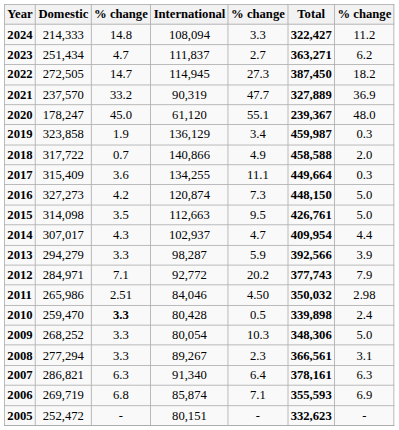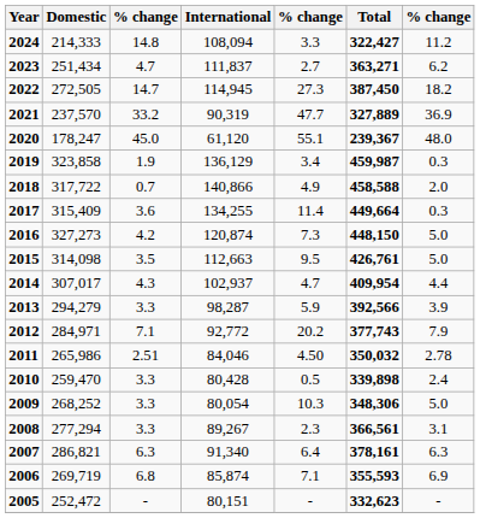 <table class="wikitable sortable toccolours">
 <tr style="background:lightgrey;">
 <th>Year</th>
 <th>Domestic</th>
 <th>% change</th>
 <th>International</th>
 <th>% change</th>
 <th>Total</th>
 <th>% change</th>
 </tr>
 <tr>
 <td><strong>2024</strong></td>
 <td align="center">214,333</td>
 <td align="center"> 14.8</td>
 <td align="center">108,094</td>
 <td align="center"> 3.3</td>
 <td align="center"><strong>322,427</strong></td>
 <td align="center"> 11.2</td>
 </tr>
 <tr>
 <td><strong>2023</strong></td>
 <td align="center">251,434</td>
 <td align="center"> 4.7</td>
 <td align="center">111,837</td>
 <td align="center"> 2.7</td>
 <td align="center"><strong>363,271</strong></td>
 <td align="center"> 6.2</td>
 </tr>
 <tr>
 <td><strong>2022</strong></td>
 <td align="center">272,505</td>
 <td align="center"> 14.7</td>
 <td align="center">114,945</td>
 <td align="center"> 27.3</td>
 <td align="center"><strong>387,450</strong></td>
 <td align="center"> 18.2</td>
 </tr>
 <tr>
 <td><strong>2021</strong></td>
 <td align="center">237,570</td>
 <td align="center"> 33.2</td>
 <td align="center">90,319</td>
 <td align="center"> 47.7</td>
 <td align="center"><strong>327,889</strong></td>
 <td align="center"> 36.9</td>
 </tr>
 <tr>
 <td><strong>2020</strong></td>
 <td align="center">178,247</td>
 <td align="center"> 45.0</td>
 <td align="center">61,120</td>
 <td align="center"> 55.1</td>
 <td align="center"><strong>239,367</strong></td>
 <td align="center"> 48.0</td>
 </tr>
 <tr>
 <td><strong>2019</strong></td>
 <td align="center">323,858</td>
 <td align="center"> 1.9</td>
 <td align="center">136,129</td>
 <td align="center"> 3.4</td>
 <td align="center"><strong>459,987</strong></td>
 <td align="center"> 0.3</td>
 </tr>
 <tr>
 <td><strong>2018</strong></td>
 <td align="center">317,722</td>
 <td align="center"> 0.7</td>
 <td align="center">140,866</td>
 <td align="center"> 4.9</td>
 <td align="center"><strong>458,588</strong></td>
 <td align="center"> 2.0</td>
 </tr>
 <tr>
 <td><strong>2017</strong></td>
 <td align="center">315,409</td>
 <td align="center"> 3.6</td>
 <td align="center">134,255</td>
-<td align="center"> 11.1</td>
+<td align="center"> 11.4</td>
 <td align="center"><strong>449,664</strong></td>
 <td align="center"> 0.3</td>
 </tr>
 <tr>
 <td><strong>2016</strong></td>
 <td align="center">327,273</td>
 <td align="center"> 4.2</td>
 <td align="center">120,874</td>
 <td align="center"> 7.3</td>
 <td align="center"><strong>448,150</strong></td>
 <td align="center"> 5.0</td>
 </tr>
 <tr>
 <td><strong>2015</strong></td>
 <td align="center">314,098</td>
 <td align="center"> 3.5</td>
 <td align="center">112,663</td>
 <td align="center"> 9.5</td>
 <td align="center"><strong>426,761</strong></td>
 <td align="center"> 5.0</td>
 </tr>
 <tr>
 <td><strong>2014</strong></td>
 <td align="center">307,017</td>
 <td align="center"> 4.3</td>
 <td align="center">102,937</td>
 <td align="center"> 4.7</td>
 <td align="center"><strong>409,954</strong></td>
 <td align="center"> 4.4</td>
 </tr>
 <tr>
 <td><strong>2013</strong></td>
 <td align="center">294,279</td>
 <td align="center"> 3.3</td>
 <td align="center">98,287</td>
 <td align="center"> 5.9</td>
 <td align="center"><strong>392,566</strong></td>
 <td align="center"> 3.9</td>
 </tr>
 <tr>
 <td><strong>2012</strong></td>
 <td align="center">284,971</td>
 <td align="center"> 7.1</td>
 <td align="center">92,772</td>
 <td align="center"> 20.2</td>
 <td align="center"><strong>377,743</strong></td>
 <td align="center"> 7.9</td>
 </tr>
 <tr>
 <td><strong>2011</strong></td>
 <td align="center">265,986</td>
 <td align="center"> 2.51</td>
 <td align="center">84,046</td>
 <td align="center"> 4.50</td>
 <td align="center"><strong>350,032</strong></td>
-<td align="center"> 2.98</td>
+<td align="center"> 2.78</td>
 </tr>
 <tr>
 <td><strong>2010</strong></td>
 <td align="center">259,470</td>
-<td align="center"><strong> 3.3</strong></td>
+<td align="center"> 3.3</td>
 <td align="center">80,428</td>
 <td align="center"> 0.5</td>
 <td align="center"><strong>339,898</strong></td>
 <td align="center"> 2.4</td>
 </tr>
 <tr>
 <td><strong>2009</strong></td>
 <td align="center">268,252</td>
 <td align="center"> 3.3</td>
 <td align="center">80,054</td>
 <td align="center"> 10.3</td>
 <td align="center"><strong>348,306</strong></td>
 <td align="center"> 5.0</td>
 </tr>
 <tr>
 <td><strong>2008</strong></td>
 <td align="center">277,294</td>
 <td align="center"> 3.3</td>
 <td align="center">89,267</td>
 <td align="center"> 2.3</td>
 <td align="center"><strong>366,561</strong></td>
 <td align="center"> 3.1</td>
 </tr>
 <tr>
 <td><strong>2007</strong></td>
 <td align="center">286,821</td>
 <td align="center"> 6.3</td>
 <td align="center">91,340</td>
 <td align="center"> 6.4</td>
 <td align="center"><strong>378,161</strong></td>
 <td align="center"> 6.3</td>
 </tr>
 <tr>
 <td><strong>2006</strong></td>
 <td align="center">269,719</td>
 <td align="center"> 6.8</td>
 <td align="center">85,874</td>
 <td align="center"> 7.1</td>
 <td align="center"><strong>355,593</strong></td>
 <td align="center"> 6.9</td>
 </tr>
 <tr>
 <td><strong>2005</strong></td>
 <td align="center">252,472</td>
 <td align="center">-</td>
 <td align="center">80,151</td>
 <td align="center">-</td>
 <td align="center"><strong>332,623</strong></td>
 <td align="center">-</td>
 </tr>
 <tr>
 </tr>
 </table>
